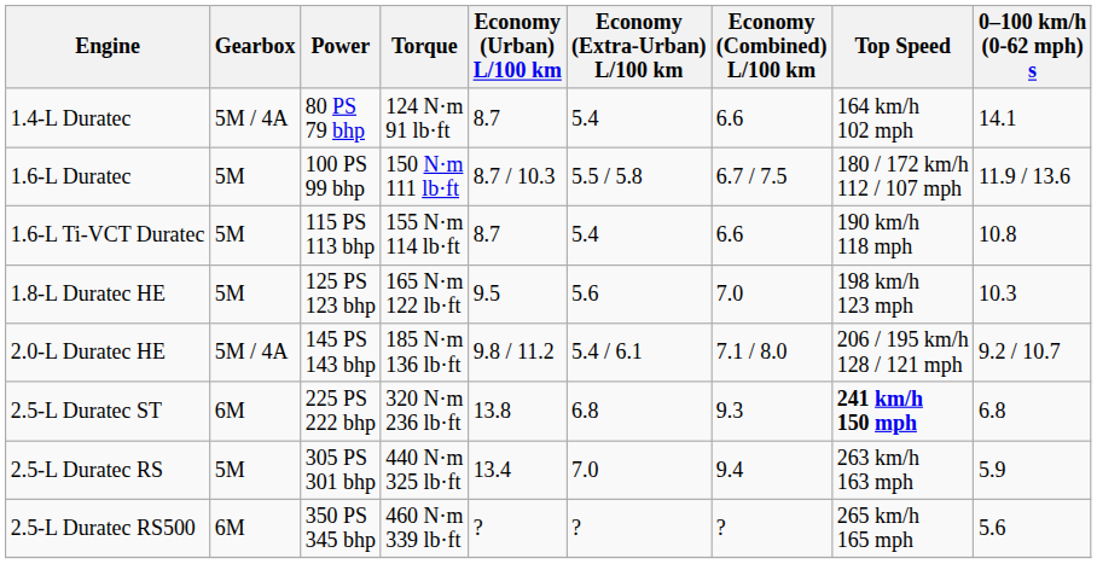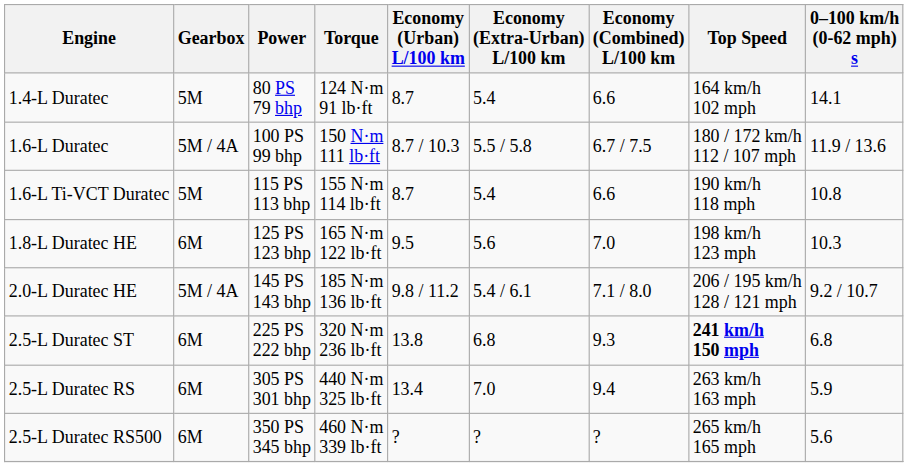 <table class="wikitable">
 <tr>
 <th>Engine</th>
 <th>Gearbox</th>
 <th>Power</th>
 <th>Torque</th>
 <th>Economy<br>(Urban)<br><a href='#'>L/100 km</a></th>
 <th>Economy<br>(Extra-Urban)<br>L/100 km</th>
 <th>Economy<br>(Combined)<br>L/100 km</th>
 <th>Top Speed</th>
 <th>0–100 km/h<br>(0-62 mph)<br><a href='#'>s</a></th>
 </tr>
 <tr>
 <td>1.4-L Duratec</td>
-<td>5M / 4A</td>
+<td>5M</td>
 <td>80 <a href='#'>PS</a><br>79 <a href='#'>bhp</a></td>
 <td>124 N·m<br>91 lb·ft</td>
 <td>8.7</td>
 <td>5.4</td>
 <td>6.6</td>
 <td>164 km/h<br>102 mph</td>
 <td>14.1</td>
 </tr>
 <tr>
 <td>1.6-L Duratec</td>
-<td>5M</td>
+<td>5M / 4A</td>
 <td>100 PS<br>99 bhp</td>
 <td>150 <a href='#'>N·m</a><br>111 <a href='#'>lb·ft</a></td>
 <td>8.7 / 10.3</td>
 <td>5.5 / 5.8</td>
 <td>6.7 / 7.5</td>
 <td>180 / 172 km/h<br>112 / 107 mph</td>
 <td>11.9 / 13.6</td>
 </tr>
 <tr>
 <td>1.6-L Ti-VCT Duratec</td>
 <td>5M</td>
 <td>115 PS<br>113 bhp</td>
 <td>155 N·m<br>114 lb·ft</td>
 <td>8.7</td>
 <td>5.4</td>
 <td>6.6</td>
 <td>190 km/h<br>118 mph</td>
 <td>10.8</td>
 </tr>
 <tr>
 <td>1.8-L Duratec HE</td>
-<td>5M</td>
+<td>6M</td>
 <td>125 PS<br>123 bhp</td>
 <td>165 N·m<br>122 lb·ft</td>
 <td>9.5</td>
 <td>5.6</td>
 <td>7.0</td>
 <td>198 km/h<br>123 mph</td>
 <td>10.3</td>
 </tr>
 <tr>
 <td>2.0-L Duratec HE</td>
 <td>5M / 4A</td>
 <td>145 PS<br>143 bhp</td>
 <td>185 N·m<br>136 lb·ft</td>
 <td>9.8 / 11.2</td>
 <td>5.4 / 6.1</td>
 <td>7.1 / 8.0</td>
 <td>206 / 195 km/h<br>128 / 121 mph</td>
 <td>9.2 / 10.7</td>
 </tr>
 <tr>
 <td>2.5-L Duratec ST</td>
 <td>6M</td>
 <td>225 PS<br>222 bhp</td>
 <td>320 N·m<br>236 lb·ft</td>
 <td>13.8</td>
 <td>6.8</td>
 <td>9.3</td>
 <td><strong>241 <a href='#'>km/h</a><br>150 <a href='#'>mph</a></strong></td>
 <td>6.8</td>
 </tr>
 <tr>
 <td>2.5-L Duratec RS</td>
-<td>5M</td>
+<td>6M</td>
 <td>305 PS<br>301 bhp</td>
 <td>440 N·m<br>325 lb·ft</td>
 <td>13.4</td>
 <td>7.0</td>
 <td>9.4</td>
 <td>263 km/h<br>163 mph</td>
 <td>5.9</td>
 </tr>
 <tr>
 <td>2.5-L Duratec RS500</td>
 <td>6M</td>
 <td>350 PS<br>345 bhp</td>
 <td>460 N·m<br>339 lb·ft</td>
 <td>?</td>
 <td>?</td>
 <td>?</td>
 <td>265 km/h<br>165 mph</td>
 <td>5.6</td>
 </tr>
 <tr>
 </tr>
 </table>
